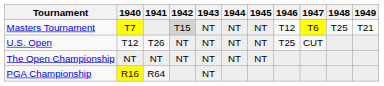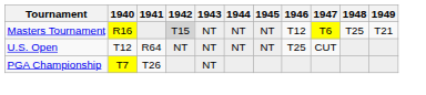 <table class="wikitable" style="font-size:95%;text-align:center;">
 <tr>
 <th>Tournament</th>
 <th>1940</th>
 <th>1941</th>
 <th>1942</th>
 <th>1943</th>
 <th>1944</th>
 <th>1945</th>
 <th>1946</th>
 <th>1947</th>
 <th>1948</th>
 <th>1949</th>
 </tr>
 <tr>
 <td align=left><a href='#'>Masters Tournament</a></td>
-<td style="background:yellow;">T7</td>
+<td style="background:yellow;">R16</td>
 <td style="background:#eeeeee;"></td>
 <td style="background: lightgrey;">T15</td>
 <td style="background:#eeeeee;">NT</td>
 <td style="background:#eeeeee;">NT</td>
 <td style="background:#eeeeee;">NT</td>
 <td>T12</td>
 <td style="background:yellow;">T6</td>
 <td>T25</td>
 <td>T21</td>
 </tr>
 <tr>
 <td align=left><a href='#'>U.S. Open</a></td>
 <td>T12</td>
-<td>T26</td>
+<td>R64</td>
 <td style="background:#eeeeee;">NT</td>
 <td style="background:#eeeeee;">NT</td>
 <td style="background:#eeeeee;">NT</td>
 <td style="background:#eeeeee;">NT</td>
 <td>T25</td>
 <td>CUT</td>
 <td style="background:#eeeeee;"></td>
 <td style="background:#eeeeee;"></td>
 </tr>
 <tr>
-<td align=left><a href='#'>The Open Championship</a></td>
-<td style="background:#eeeeee;">NT</td>
-<td style="background:#eeeeee;">NT</td>
-<td style="background:#eeeeee;">NT</td>
-<td style="background:#eeeeee;">NT</td>
-<td style="background:#eeeeee;">NT</td>
-<td style="background:#eeeeee;">NT</td>
-<td style="background:#eeeeee;"></td>
-<td style="background:#eeeeee;"></td>
-<td style="background:#eeeeee;"></td>
-<td style="background:#eeeeee;"></td>
-</tr>
-<tr>
 <td align=left><a href='#'>PGA Championship</a></td>
-<td style="background:yellow;">R16</td>
-<td>R64</td>
+<td style="background:yellow;">T7</td>
+<td>T26</td>
 <td style="background:#eeeeee;"></td>
 <td style="background:#eeeeee;">NT</td>
 <td style="background:#eeeeee;"></td>
 <td style="background:#eeeeee;"></td>
 <td style="background:#eeeeee;"></td>
 <td style="background:#eeeeee;"></td>
 <td style="background:#eeeeee;"></td>
 <td style="background:#eeeeee;"></td>
 </tr>
 </table>
